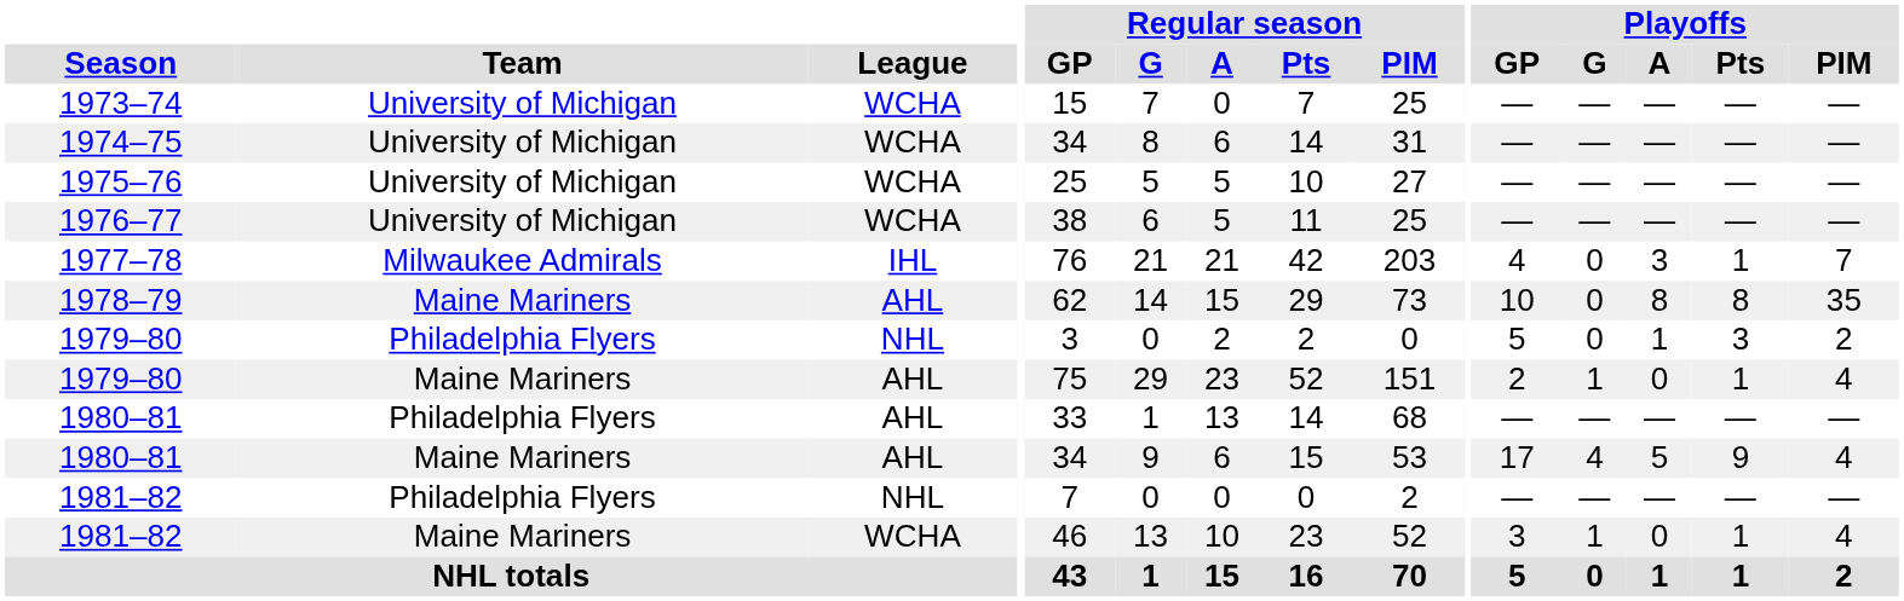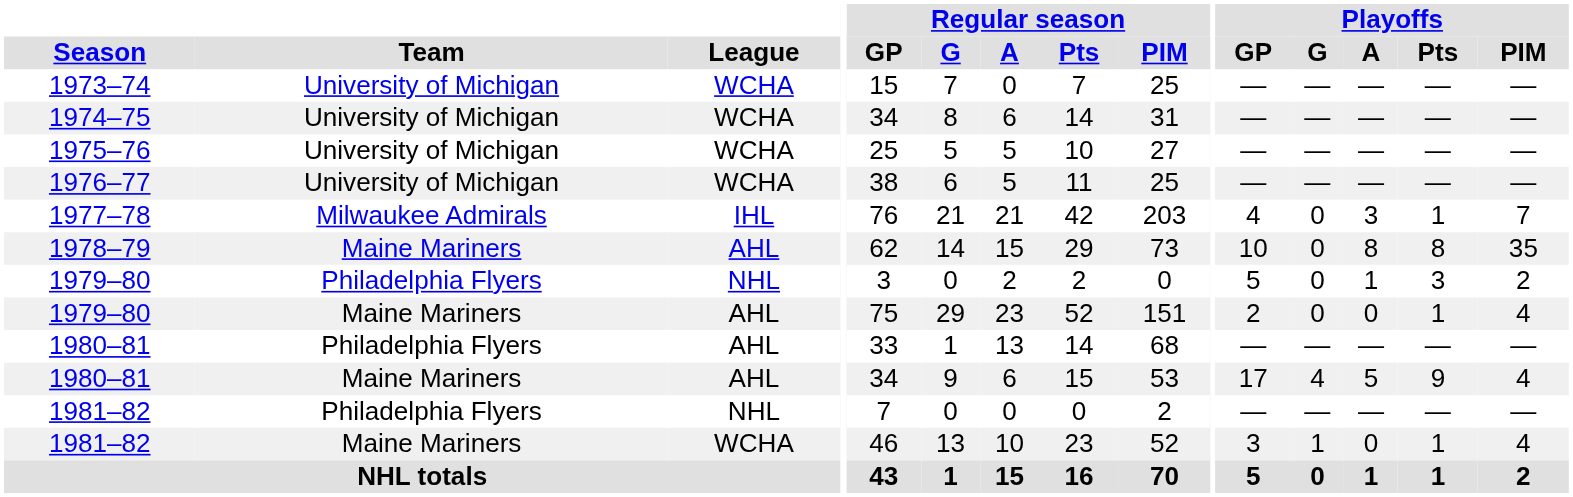 <table border="0" cellpadding="1" cellspacing="0" style="text-align:center; width:60em">
 <tr bgcolor="#e0e0e0">
 <th colspan="3" bgcolor="#ffffff"></th>
 <th rowspan="100" bgcolor="#ffffff"></th>
 <th colspan="5"><a href='#'>Regular season</a></th>
 <th rowspan="100" bgcolor="#ffffff"></th>
 <th colspan="5"><a href='#'>Playoffs</a></th>
 </tr>
 <tr bgcolor="#e0e0e0">
 <th><a href='#'>Season</a></th>
 <th>Team</th>
 <th>League</th>
 <th>GP</th>
 <th><a href='#'>G</a></th>
 <th><a href='#'>A</a></th>
 <th><a href='#'>Pts</a></th>
 <th><a href='#'>PIM</a></th>
 <th>GP</th>
 <th>G</th>
 <th>A</th>
 <th>Pts</th>
 <th>PIM</th>
 </tr>
 <tr>
 <td><a href='#'>1973–74</a></td>
 <td><a href='#'>University of Michigan</a></td>
 <td><a href='#'>WCHA</a></td>
 <td>15</td>
 <td>7</td>
 <td>0</td>
 <td>7</td>
 <td>25</td>
 <td>—</td>
 <td>—</td>
 <td>—</td>
 <td>—</td>
 <td>—</td>
 </tr>
 <tr bgcolor="#f0f0f0">
 <td><a href='#'>1974–75</a></td>
 <td>University of Michigan</td>
 <td>WCHA</td>
 <td>34</td>
 <td>8</td>
 <td>6</td>
 <td>14</td>
 <td>31</td>
 <td>—</td>
 <td>—</td>
 <td>—</td>
 <td>—</td>
 <td>—</td>
 </tr>
 <tr>
 <td><a href='#'>1975–76</a></td>
 <td>University of Michigan</td>
 <td>WCHA</td>
 <td>25</td>
 <td>5</td>
 <td>5</td>
 <td>10</td>
 <td>27</td>
 <td>—</td>
 <td>—</td>
 <td>—</td>
 <td>—</td>
 <td>—</td>
 </tr>
 <tr bgcolor="#f0f0f0">
 <td><a href='#'>1976–77</a></td>
 <td>University of Michigan</td>
 <td>WCHA</td>
 <td>38</td>
 <td>6</td>
 <td>5</td>
 <td>11</td>
 <td>25</td>
 <td>—</td>
 <td>—</td>
 <td>—</td>
 <td>—</td>
 <td>—</td>
 </tr>
 <tr>
 <td><a href='#'>1977–78</a></td>
 <td><a href='#'>Milwaukee Admirals</a></td>
 <td><a href='#'>IHL</a></td>
 <td>76</td>
 <td>21</td>
 <td>21</td>
 <td>42</td>
 <td>203</td>
 <td>4</td>
 <td>0</td>
 <td>3</td>
 <td>1</td>
 <td>7</td>
 </tr>
 <tr bgcolor="#f0f0f0">
 <td><a href='#'>1978–79</a></td>
 <td><a href='#'>Maine Mariners</a></td>
 <td><a href='#'>AHL</a></td>
 <td>62</td>
 <td>14</td>
 <td>15</td>
 <td>29</td>
 <td>73</td>
 <td>10</td>
 <td>0</td>
 <td>8</td>
 <td>8</td>
 <td>35</td>
 </tr>
 <tr>
 <td><a href='#'>1979–80</a></td>
 <td><a href='#'>Philadelphia Flyers</a></td>
 <td><a href='#'>NHL</a></td>
 <td>3</td>
 <td>0</td>
 <td>2</td>
 <td>2</td>
 <td>0</td>
 <td>5</td>
 <td>0</td>
 <td>1</td>
 <td>3</td>
 <td>2</td>
 </tr>
 <tr bgcolor="#f0f0f0">
 <td><a href='#'>1979–80</a></td>
 <td>Maine Mariners</td>
 <td>AHL</td>
 <td>75</td>
 <td>29</td>
 <td>23</td>
 <td>52</td>
 <td>151</td>
 <td>2</td>
-<td>1</td>
+<td>0</td>
 <td>0</td>
 <td>1</td>
 <td>4</td>
 </tr>
 <tr>
 <td><a href='#'>1980–81</a></td>
 <td>Philadelphia Flyers</td>
 <td>AHL</td>
 <td>33</td>
 <td>1</td>
 <td>13</td>
 <td>14</td>
 <td>68</td>
 <td>—</td>
 <td>—</td>
 <td>—</td>
 <td>—</td>
 <td>—</td>
 </tr>
 <tr bgcolor="#f0f0f0">
 <td><a href='#'>1980–81</a></td>
 <td>Maine Mariners</td>
 <td>AHL</td>
 <td>34</td>
 <td>9</td>
 <td>6</td>
 <td>15</td>
 <td>53</td>
 <td>17</td>
 <td>4</td>
 <td>5</td>
 <td>9</td>
 <td>4</td>
 </tr>
 <tr>
 <td><a href='#'>1981–82</a></td>
 <td>Philadelphia Flyers</td>
 <td>NHL</td>
 <td>7</td>
 <td>0</td>
 <td>0</td>
 <td>0</td>
 <td>2</td>
 <td>—</td>
 <td>—</td>
 <td>—</td>
 <td>—</td>
 <td>—</td>
 </tr>
 <tr bgcolor="#f0f0f0">
 <td><a href='#'>1981–82</a></td>
 <td>Maine Mariners</td>
 <td>WCHA</td>
 <td>46</td>
 <td>13</td>
 <td>10</td>
 <td>23</td>
 <td>52</td>
 <td>3</td>
 <td>1</td>
 <td>0</td>
 <td>1</td>
 <td>4</td>
 </tr>
 <tr bgcolor="#e0e0e0">
 <th colspan="3">NHL totals</th>
 <th>43</th>
 <th>1</th>
 <th>15</th>
 <th>16</th>
 <th>70</th>
 <th>5</th>
 <th>0</th>
 <th>1</th>
 <th>1</th>
 <th>2</th>
 </tr>
 </table>
